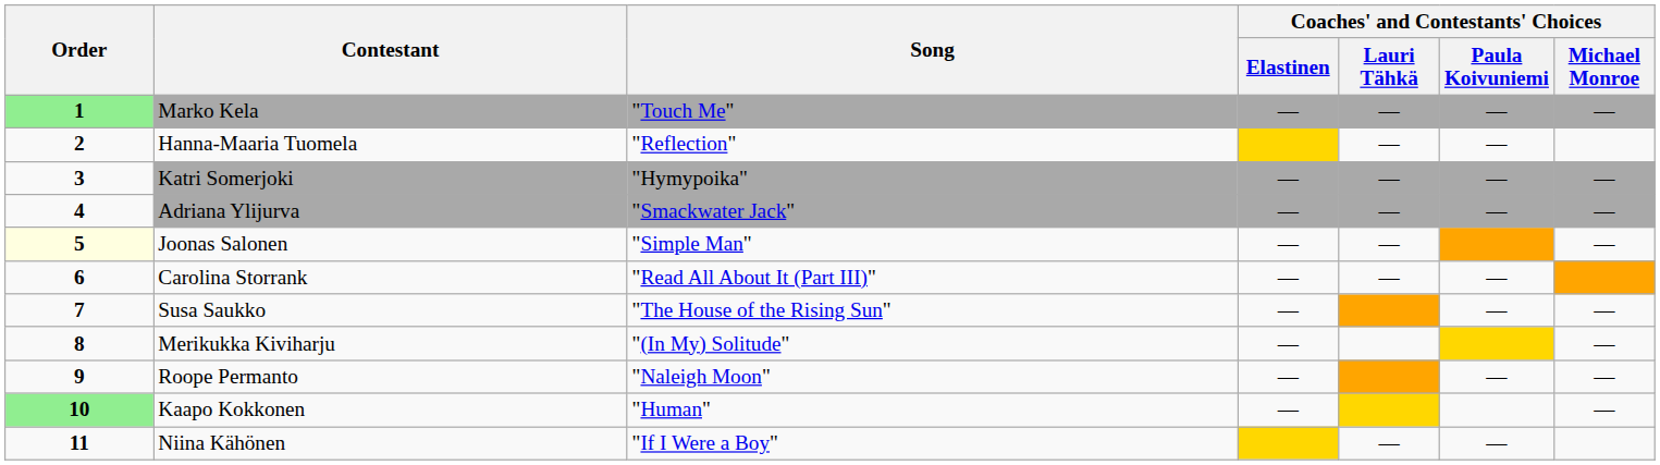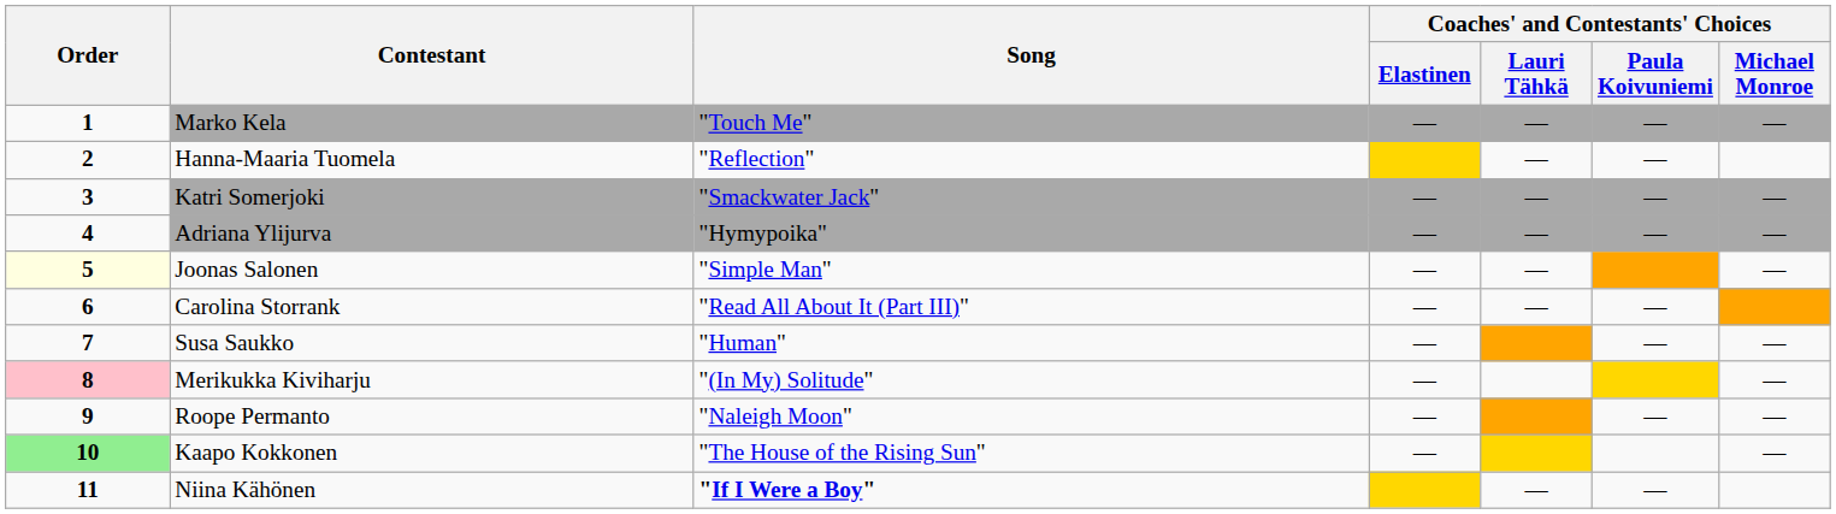 <table class="wikitable" style="width:100%;">
 <tr>
 <th rowspan=2>Order</th>
 <th rowspan=2>Contestant</th>
 <th rowspan=2>Song</th>
 <th colspan=4>Coaches' and Contestants' Choices</th>
 </tr>
 <tr>
 <th width="70"><a href='#'>Elastinen</a></th>
 <th width="70"><a href='#'>Lauri Tähkä</a></th>
 <th width="70"><a href='#'>Paula Koivuniemi</a></th>
 <th width="70"><a href='#'>Michael Monroe</a></th>
 </tr>
 <tr>
-<td align="center" style="background: lightgreen;"><strong>1</strong></td>
+<td align="center"><strong>1</strong></td>
 <td style="background:darkgrey;text-align:left;">Marko Kela</td>
 <td style="background:darkgrey;text-align:left;">"<a href='#'>Touch Me</a>"</td>
 <td style="background:darkgrey;text-align:center;">—</td>
 <td style="background:darkgrey;text-align:center;">—</td>
 <td style="background:darkgrey;text-align:center;">—</td>
 <td style="background:darkgrey;text-align:center;">—</td>
 </tr>
 <tr>
 <td align="center"><strong>2</strong></td>
 <td>Hanna-Maaria Tuomela</td>
 <td>"<a href='#'>Reflection</a>"</td>
 <td style="background:gold;text-align:center;"></td>
 <td align="center">—</td>
 <td align="center">—</td>
 <td style=";text-align:center;"></td>
 </tr>
 <tr>
 <td align="center"><strong>3</strong></td>
 <td style="background:darkgrey;text-align:left;">Katri Somerjoki</td>
-<td style="background:darkgrey;text-align:left;">"Hymypoika"</td>
+<td style="background:darkgrey;text-align:left;">"<a href='#'>Smackwater Jack</a>"</td>
 <td style="background:darkgrey;text-align:center;">—</td>
 <td style="background:darkgrey;text-align:center;">—</td>
 <td style="background:darkgrey;text-align:center;">—</td>
 <td style="background:darkgrey;text-align:center;">—</td>
 </tr>
 <tr>
 <td align="center"><strong>4</strong></td>
 <td style="background:darkgrey;text-align:left;">Adriana Ylijurva</td>
-<td style="background:darkgrey;text-align:left;">"<a href='#'>Smackwater Jack</a>"</td>
+<td style="background:darkgrey;text-align:left;">"Hymypoika"</td>
 <td style="background:darkgrey;text-align:center;">—</td>
 <td style="background:darkgrey;text-align:center;">—</td>
 <td style="background:darkgrey;text-align:center;">—</td>
 <td style="background:darkgrey;text-align:center;">—</td>
 </tr>
 <tr>
 <td align="center" style="background: lightyellow;"><strong>5</strong></td>
 <td>Joonas Salonen</td>
 <td>"<a href='#'>Simple Man</a>"</td>
 <td align="center">—</td>
 <td align="center">—</td>
 <td style="background:orange;text-align:center;"></td>
 <td align="center">—</td>
 </tr>
 <tr>
 <td align="center"><strong>6</strong></td>
 <td>Carolina Storrank</td>
 <td>"<a href='#'>Read All About It (Part III)</a>"</td>
 <td align="center">—</td>
 <td align="center">—</td>
 <td align="center">—</td>
 <td style="background:orange;text-align:center;"></td>
 </tr>
 <tr>
 <td align="center"><strong>7</strong></td>
 <td>Susa Saukko</td>
-<td>"<a href='#'>The House of the Rising Sun</a>"</td>
+<td>"<a href='#'>Human</a>"</td>
 <td align="center">—</td>
 <td style="background:orange;text-align:center;"></td>
 <td align="center">—</td>
 <td align="center">—</td>
 </tr>
 <tr>
-<td align="center"><strong>8</strong></td>
+<td align="center" style="background: pink;"><strong>8</strong></td>
 <td>Merikukka Kiviharju</td>
 <td>"<a href='#'>(In My) Solitude</a>"</td>
 <td align="center">—</td>
 <td style=";text-align:center;"></td>
 <td style="background:gold;text-align:center;"></td>
 <td align="center">—</td>
 </tr>
 <tr>
 <td align="center"><strong>9</strong></td>
 <td>Roope Permanto</td>
 <td>"<a href='#'>Naleigh Moon</a>"</td>
 <td align="center">—</td>
 <td style="background:orange;text-align:center;"></td>
 <td align="center">—</td>
 <td align="center">—</td>
 </tr>
 <tr>
 <td align="center" style="background: lightgreen;"><strong>10</strong></td>
 <td>Kaapo Kokkonen</td>
-<td>"<a href='#'>Human</a>"</td>
+<td>"<a href='#'>The House of the Rising Sun</a>"</td>
 <td align="center">—</td>
 <td style="background:gold;text-align:center;"></td>
 <td style=";text-align:center;"></td>
 <td align="center">—</td>
 </tr>
 <tr>
 <td align="center"><strong>11</strong></td>
 <td>Niina Kähönen</td>
-<td>"<a href='#'>If I Were a Boy</a>"</td>
+<td><strong>"<a href='#'>If I Were a Boy</a>"</strong></td>
 <td style="background:gold;text-align:center;"></td>
 <td align="center">—</td>
 <td align="center">—</td>
 <td style=";text-align:center;"></td>
 </tr>
 </table>
